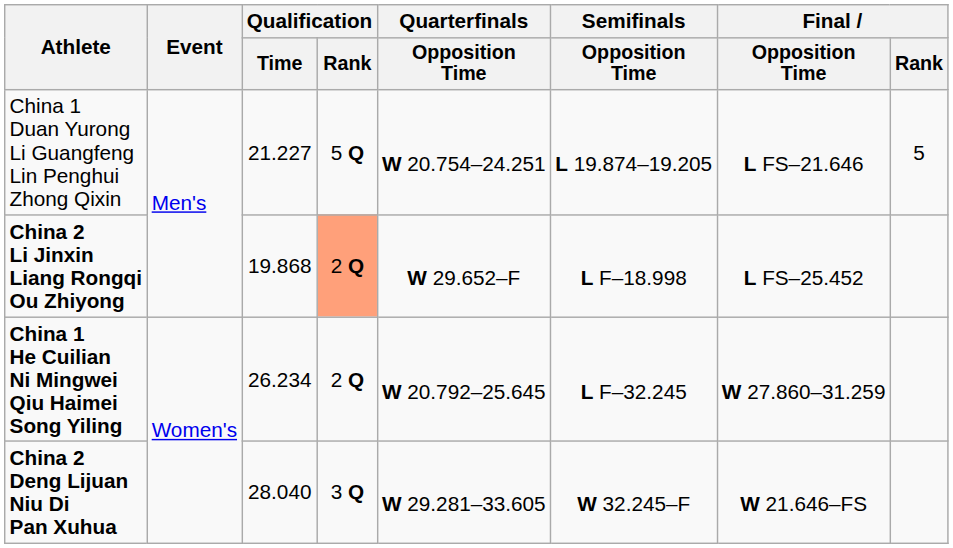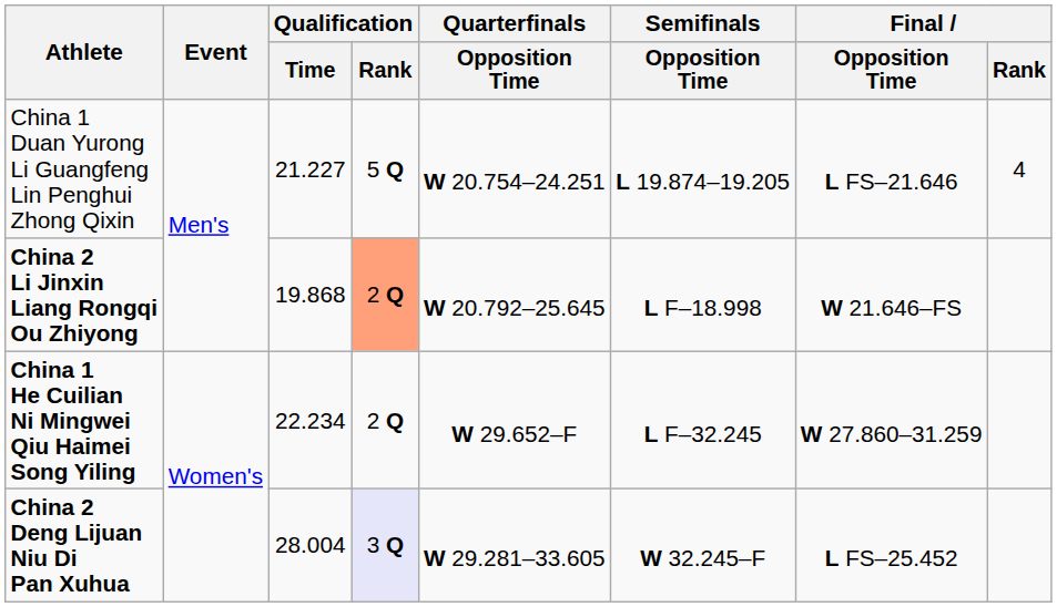 <table class=wikitable style="font-size:90%; text-align:center;">
 <tr>
 <th rowspan="2">Athlete</th>
 <th rowspan="2">Event</th>
 <th colspan=2>Qualification</th>
 <th>Quarterfinals</th>
 <th>Semifinals</th>
 <th colspan=2>Final / </th>
 </tr>
 <tr style="font-size:95%">
 <th>Time</th>
 <th>Rank</th>
 <th>Opposition<br>Time</th>
 <th>Opposition<br>Time</th>
 <th>Opposition<br>Time</th>
 <th>Rank</th>
 </tr>
 <tr>
 <td align=left>China 1<br>Duan Yurong<br>Li Guangfeng<br>Lin Penghui<br>Zhong Qixin</td>
 <td align=left rowspan=2><a href='#'>Men's</a></td>
 <td>21.227</td>
 <td>5 <strong>Q</strong></td>
 <td><br><strong>W</strong> 20.754–24.251</td>
 <td><br><strong>L</strong> 19.874–19.205</td>
 <td><br><strong>L</strong> FS–21.646</td>
-<td>5</td>
+<td>4</td>
 </tr>
 <tr>
 <td align=left><strong>China 2<br>Li Jinxin<br>Liang Rongqi<br>Ou Zhiyong</strong></td>
 <td>19.868</td>
 <td style="background: lightsalmon;">2 <strong>Q</strong></td>
-<td><br><strong>W</strong> 29.652–F</td>
+<td><br><strong>W</strong> 20.792–25.645</td>
 <td><br><strong>L</strong> F–18.998</td>
-<td><br><strong>L</strong> FS–25.452</td>
+<td><br><strong>W</strong> 21.646–FS</td>
 <td></td>
 </tr>
 <tr>
 <td align=left><strong>China 1<br>He Cuilian<br>Ni Mingwei<br>Qiu Haimei<br>Song Yiling</strong></td>
 <td align=left rowspan=2><a href='#'>Women's</a></td>
-<td>26.234</td>
+<td>22.234</td>
 <td>2 <strong>Q</strong></td>
-<td><br><strong>W</strong> 20.792–25.645</td>
+<td><br><strong>W</strong> 29.652–F</td>
 <td><br><strong>L</strong> F–32.245</td>
 <td><br><strong>W</strong> 27.860–31.259</td>
 <td></td>
 </tr>
 <tr>
 <td align=left><strong>China 2<br>Deng Lijuan<br>Niu Di<br>Pan Xuhua</strong></td>
-<td>28.040</td>
-<td>3 <strong>Q</strong></td>
+<td>28.004</td>
+<td style="background: lavender;">3 <strong>Q</strong></td>
 <td><br><strong>W</strong> 29.281–33.605</td>
 <td><br><strong>W</strong> 32.245–F</td>
-<td><br><strong>W</strong> 21.646–FS</td>
+<td><br><strong>L</strong> FS–25.452</td>
 <td></td>
 </tr>
 </table>
